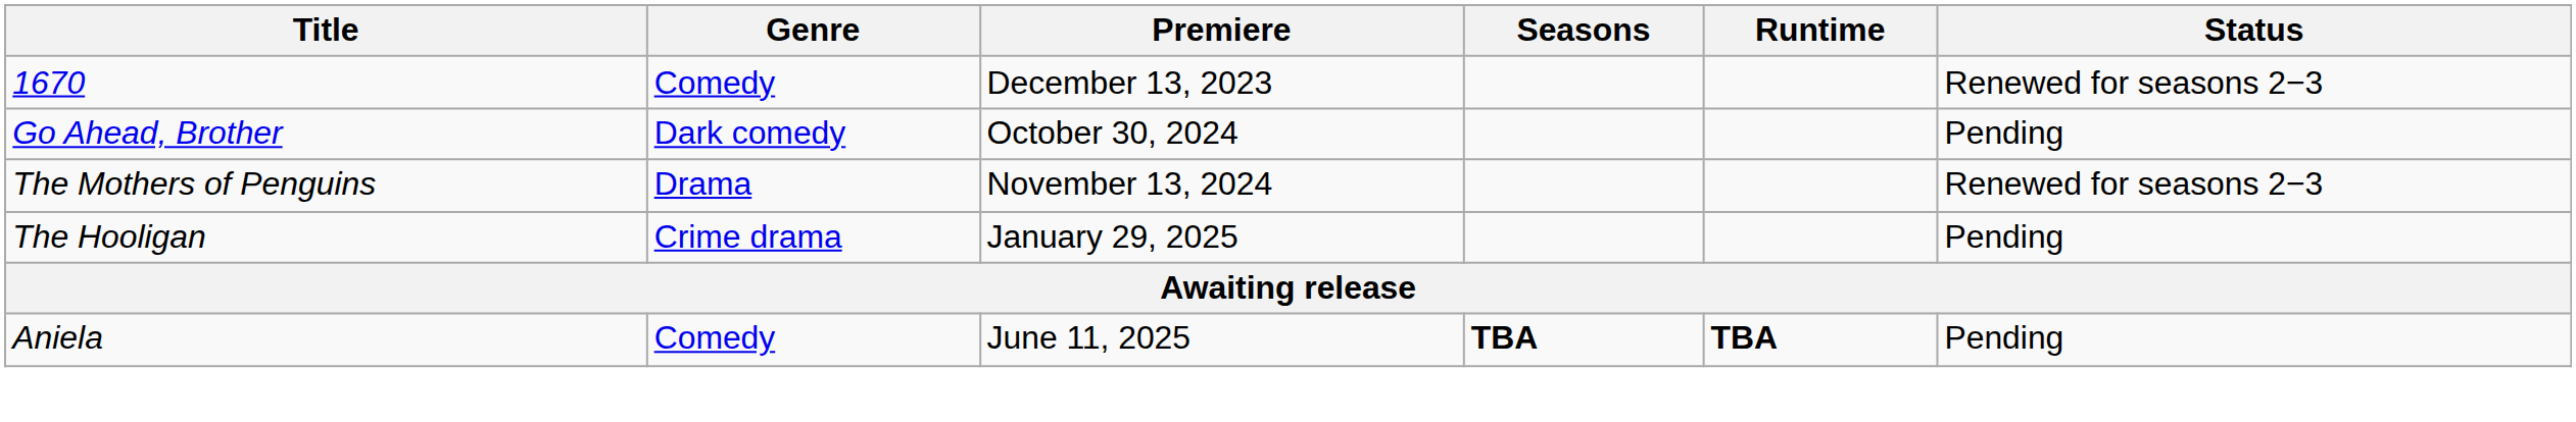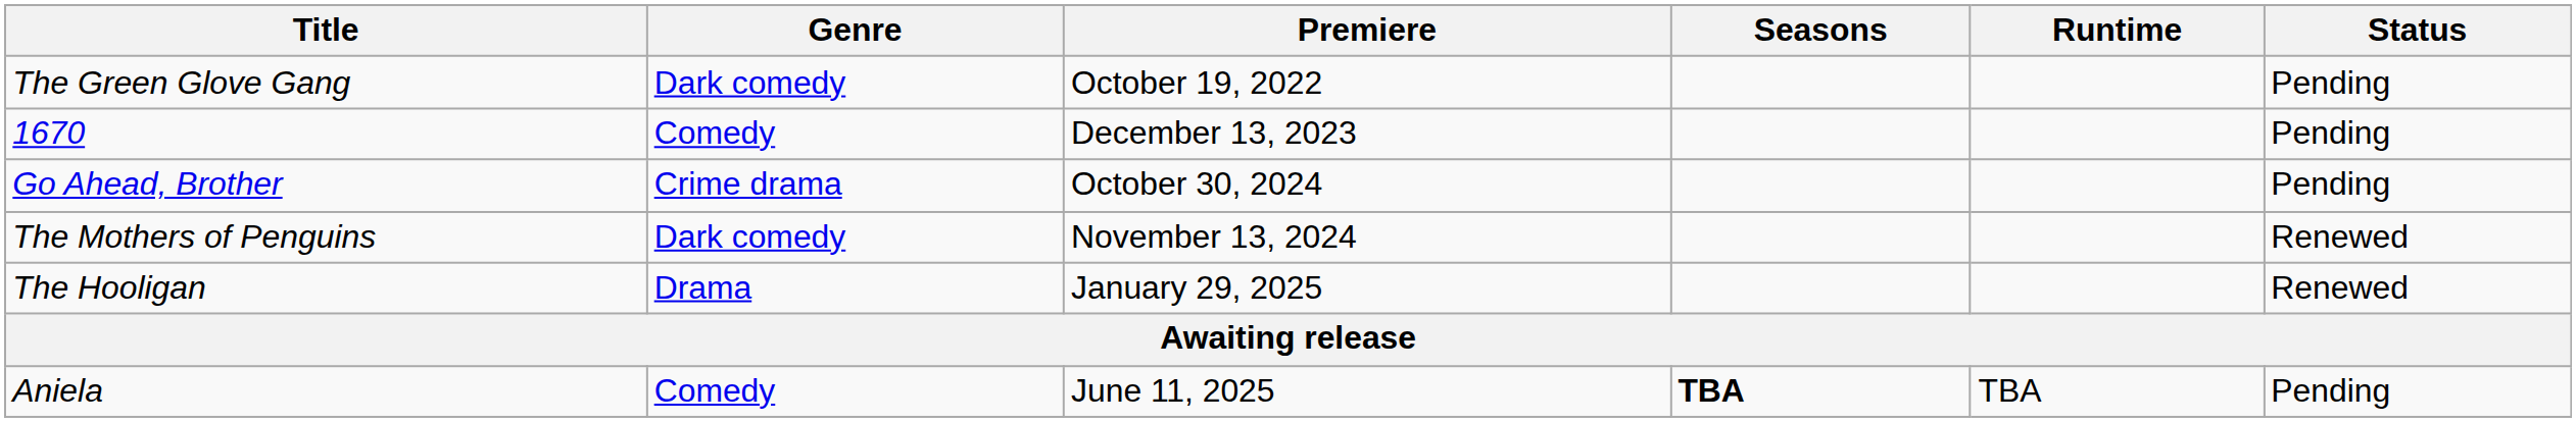 <table class="wikitable sortable" style="width:100%">
 <tr>
 <th scope="col" style="width:25%;">Title</th>
 <th>Genre</th>
 <th>Premiere</th>
 <th>Seasons</th>
 <th>Runtime</th>
 <th>Status</th>
 </tr>
 <tr>
+<td><em>The Green Glove Gang</em></td>
+<td><a href='#'>Dark comedy</a></td>
+<td>October 19, 2022</td>
+<td></td>
+<td></td>
+<td>Pending</td>
+</tr>
+<tr>
 <td><em><a href='#'>1670</a></em></td>
 <td><a href='#'>Comedy</a></td>
 <td>December 13, 2023</td>
 <td></td>
 <td></td>
-<td>Renewed for seasons 2−3</td>
+<td>Pending</td>
 </tr>
 <tr>
 <td><em><a href='#'>Go Ahead, Brother</a></em></td>
-<td><a href='#'>Dark comedy</a></td>
+<td><a href='#'>Crime drama</a></td>
 <td>October 30, 2024</td>
 <td></td>
 <td></td>
 <td>Pending</td>
 </tr>
 <tr>
 <td><em>The Mothers of Penguins</em></td>
-<td><a href='#'>Drama</a></td>
+<td><a href='#'>Dark comedy</a></td>
 <td>November 13, 2024</td>
 <td></td>
 <td></td>
-<td>Renewed for seasons 2−3</td>
+<td>Renewed</td>
 </tr>
 <tr>
 <td><em>The Hooligan</em></td>
-<td><a href='#'>Crime drama</a></td>
+<td><a href='#'>Drama</a></td>
 <td>January 29, 2025</td>
 <td></td>
 <td></td>
-<td>Pending</td>
+<td>Renewed</td>
 </tr>
 <tr>
 <th data-sort-value="zzz" colspan="6">Awaiting release</th>
 </tr>
 <tr>
 <td><em>Aniela</em></td>
 <td><a href='#'>Comedy</a></td>
 <td>June 11, 2025</td>
 <td><strong>TBA</strong></td>
-<td><strong>TBA</strong></td>
+<td>TBA</td>
 <td>Pending</td>
 </tr>
 </table>
